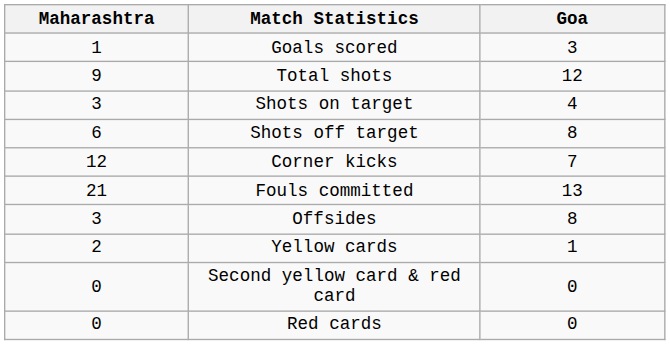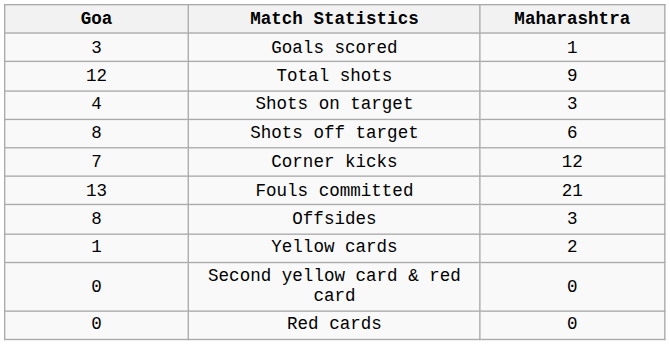 <table class="wikitable" style="text-align: center">
 <tr>
+<th width=130>Goa</th>
+<th width=210>Match Statistics</th>
 <th width=130>Maharashtra</th>
-<th width=210>Match Statistics</th>
-<th width=130>Goa</th>
+</tr>
+<tr>
+<td>3</td>
+<td>Goals scored</td>
+<td>1</td>
+</tr>
+<tr>
+<td>12</td>
+<td>Total shots</td>
+<td>9</td>
+</tr>
+<tr>
+<td>4</td>
+<td>Shots on target</td>
+<td>3</td>
+</tr>
+<tr>
+<td>8</td>
+<td>Shots off target</td>
+<td>6</td>
+</tr>
+<tr>
+<td>7</td>
+<td>Corner kicks</td>
+<td>12</td>
+</tr>
+<tr>
+<td>13</td>
+<td>Fouls committed</td>
+<td>21</td>
+</tr>
+<tr>
+<td>8</td>
+<td>Offsides</td>
+<td>3</td>
 </tr>
 <tr>
 <td>1</td>
-<td>Goals scored</td>
-<td>3</td>
-</tr>
-<tr>
-<td>9</td>
-<td>Total shots</td>
-<td>12</td>
-</tr>
-<tr>
-<td>3</td>
-<td>Shots on target</td>
-<td>4</td>
-</tr>
-<tr>
-<td>6</td>
-<td>Shots off target</td>
-<td>8</td>
-</tr>
-<tr>
-<td>12</td>
-<td>Corner kicks</td>
-<td>7</td>
-</tr>
-<tr>
-<td>21</td>
-<td>Fouls committed</td>
-<td>13</td>
-</tr>
-<tr>
-<td>3</td>
-<td>Offsides</td>
-<td>8</td>
-</tr>
-<tr>
+<td>Yellow cards</td>
 <td>2</td>
-<td>Yellow cards</td>
-<td>1</td>
 </tr>
 <tr>
 <td>0</td>
 <td>Second yellow card & red card</td>
 <td>0</td>
 </tr>
 <tr>
 <td>0</td>
 <td>Red cards</td>
 <td>0</td>
 </tr>
 </table>
